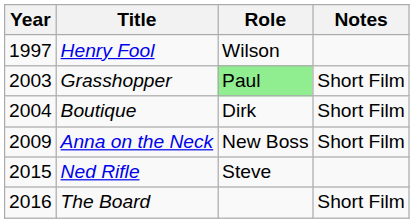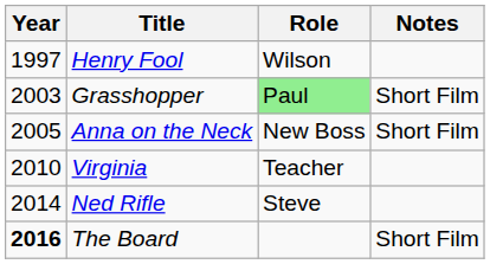 <table class="wikitable sortable">
 <tr>
 <th>Year</th>
 <th>Title</th>
 <th>Role</th>
 <th>Notes</th>
 </tr>
 <tr>
 <td>1997</td>
 <td><em><a href='#'>Henry Fool</a></em></td>
 <td>Wilson</td>
 <td></td>
 </tr>
 <tr>
 <td>2003</td>
 <td><em>Grasshopper</em></td>
 <td style="background: lightgreen;">Paul</td>
 <td>Short Film</td>
 </tr>
 <tr>
-<td>2004</td>
-<td><em>Boutique</em></td>
-<td>Dirk</td>
-<td>Short Film</td>
-</tr>
-<tr>
-<td>2009</td>
+<td>2005</td>
 <td><em><a href='#'>Anna on the Neck</a></em></td>
 <td>New Boss</td>
 <td>Short Film</td>
 </tr>
 <tr>
-<td>2015</td>
+<td>2010</td>
+<td><em><a href='#'>Virginia</a></em></td>
+<td>Teacher</td>
+<td></td>
+</tr>
+<tr>
+<td>2014</td>
 <td><em><a href='#'>Ned Rifle</a></em></td>
 <td>Steve</td>
 <td></td>
 </tr>
 <tr>
-<td>2016</td>
+<td><strong>2016</strong></td>
 <td><em>The Board</em></td>
 <td></td>
 <td>Short Film</td>
 </tr>
 </table>
